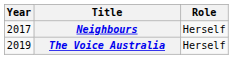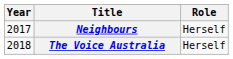 <table class="wikitable plainrowheaders" style="text-align:center;" border="1">
 <tr>
 <th scope="col">Year</th>
 <th scope="col" style="width:14em;">Title</th>
 <th scope="col">Role</th>
 </tr>
 <tr>
 <td>2017</td>
 <th scope="row"><em><a href='#'>Neighbours</a></em></th>
 <td>Herself</td>
 </tr>
 <tr>
-<td>2019</td>
+<td>2018</td>
 <th scope="row"><em><a href='#'>The Voice Australia</a></em></th>
 <td>Herself</td>
 </tr>
 </table>
